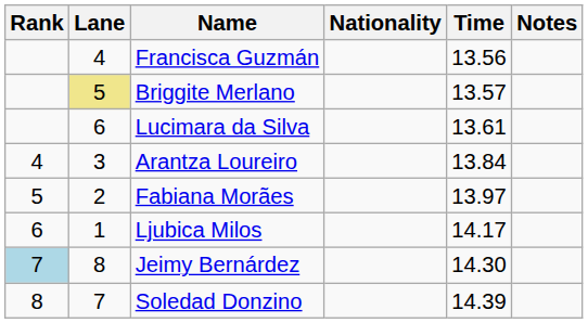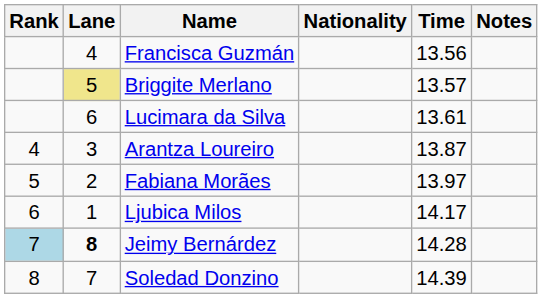 <table class="wikitable sortable" style="text-align:center;font-size:95%">
 <tr>
 <th>Rank</th>
 <th>Lane</th>
 <th>Name</th>
 <th>Nationality</th>
 <th>Time</th>
 <th>Notes</th>
 </tr>
 <tr>
 <td></td>
 <td>4</td>
 <td align=left><a href='#'>Francisca Guzmán</a></td>
 <td align=left></td>
 <td>13.56</td>
 <td></td>
 </tr>
 <tr>
 <td></td>
 <td style="background: khaki;">5</td>
 <td align=left><a href='#'>Briggite Merlano</a></td>
 <td align=left></td>
 <td>13.57</td>
 <td></td>
 </tr>
 <tr>
 <td></td>
 <td>6</td>
 <td align=left><a href='#'>Lucimara da Silva</a></td>
 <td align=left></td>
 <td>13.61</td>
 <td></td>
 </tr>
 <tr>
 <td>4</td>
 <td>3</td>
 <td align=left><a href='#'>Arantza Loureiro</a></td>
 <td align=left></td>
-<td>13.84</td>
+<td>13.87</td>
 <td></td>
 </tr>
 <tr>
 <td>5</td>
 <td>2</td>
 <td align=left><a href='#'>Fabiana Morães</a></td>
 <td align=left></td>
 <td>13.97</td>
 <td></td>
 </tr>
 <tr>
 <td>6</td>
 <td>1</td>
 <td align=left><a href='#'>Ljubica Milos</a></td>
 <td align=left></td>
 <td>14.17</td>
 <td></td>
 </tr>
 <tr>
 <td style="background: lightblue;">7</td>
-<td>8</td>
+<td><strong>8</strong></td>
 <td align=left><a href='#'>Jeimy Bernárdez</a></td>
 <td align=left></td>
-<td>14.30</td>
+<td>14.28</td>
 <td></td>
 </tr>
 <tr>
 <td>8</td>
 <td>7</td>
 <td align=left><a href='#'>Soledad Donzino</a></td>
 <td align=left></td>
 <td>14.39</td>
 <td></td>
 </tr>
 </table>
